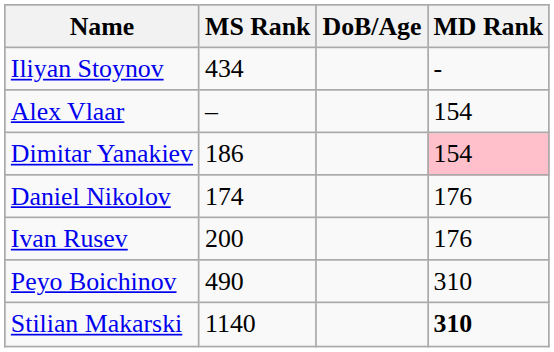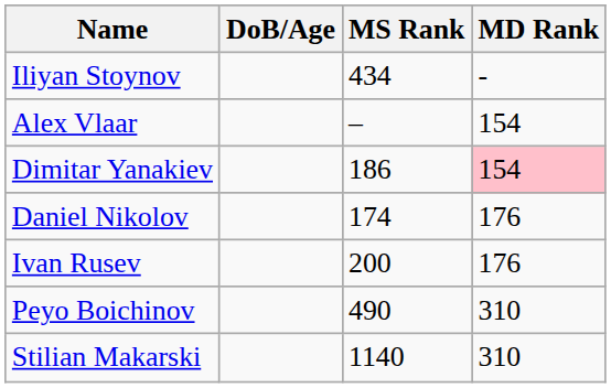 <table class="wikitable" style="text-align: left; font-size:95%;">
 <tr>
 <th>Name</th>
+<th>DoB/Age</th>
 <th>MS Rank</th>
-<th>DoB/Age</th>
 <th>MD Rank</th>
 </tr>
 <tr>
 <td><a href='#'>Iliyan Stoynov</a></td>
+<td></td>
 <td>434</td>
-<td></td>
 <td>-</td>
 </tr>
 <tr>
 <td><a href='#'>Alex Vlaar</a></td>
+<td></td>
 <td>–</td>
-<td></td>
 <td>154</td>
 </tr>
 <tr>
 <td><a href='#'>Dimitar Yanakiev</a></td>
+<td></td>
 <td>186</td>
-<td></td>
 <td style="background: pink;">154</td>
 </tr>
 <tr>
 <td><a href='#'>Daniel Nikolov</a></td>
+<td></td>
 <td>174</td>
-<td></td>
 <td>176</td>
 </tr>
 <tr>
 <td><a href='#'>Ivan Rusev</a></td>
+<td></td>
 <td>200</td>
-<td></td>
 <td>176</td>
 </tr>
 <tr>
 <td><a href='#'>Peyo Boichinov</a></td>
+<td></td>
 <td>490</td>
-<td></td>
 <td>310</td>
 </tr>
 <tr>
 <td><a href='#'>Stilian Makarski</a></td>
+<td></td>
 <td>1140</td>
-<td></td>
-<td><strong>310</strong></td>
+<td>310</td>
 </tr>
 </table>
